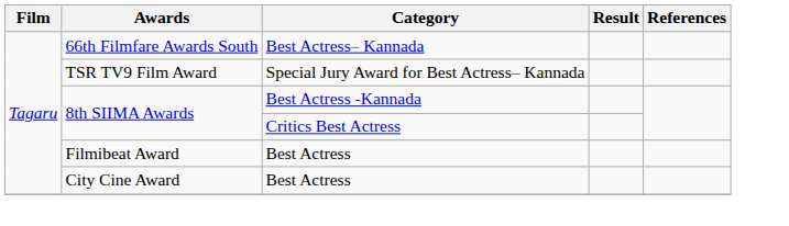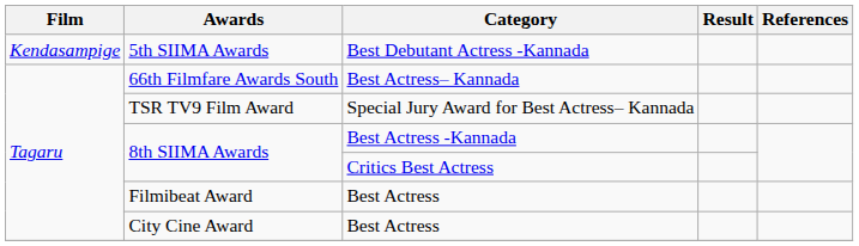 <table class="wikitable sortable">
 <tr>
 <th>Film</th>
 <th>Awards</th>
 <th>Category</th>
 <th>Result</th>
 <th>References</th>
+</tr>
+<tr>
+<td><em><a href='#'>Kendasampige</a></em></td>
+<td><a href='#'>5th SIIMA Awards</a></td>
+<td><a href='#'>Best Debutant Actress -Kannada</a></td>
+<td></td>
+<td></td>
 </tr>
 <tr>
 <td rowspan=6><em><a href='#'>Tagaru</a></em></td>
 <td><a href='#'>66th Filmfare Awards South</a></td>
 <td><a href='#'>Best Actress– Kannada</a></td>
 <td></td>
 <td></td>
 </tr>
 <tr>
 <td>TSR TV9 Film Award</td>
 <td>Special Jury Award for Best Actress– Kannada</td>
 <td></td>
 <td></td>
 </tr>
 <tr>
 <td rowspan=2><a href='#'>8th SIIMA Awards</a></td>
 <td><a href='#'>Best Actress -Kannada</a></td>
 <td></td>
 <td rowspan=2></td>
 </tr>
 <tr>
 <td><a href='#'>Critics Best Actress</a></td>
 <td></td>
 </tr>
 <tr>
 <td>Filmibeat Award</td>
 <td>Best Actress</td>
 <td></td>
 <td></td>
 </tr>
 <tr>
 <td>City Cine Award</td>
 <td>Best Actress</td>
 <td></td>
 <td></td>
 </tr>
 <tr>
 </tr>
 </table>
